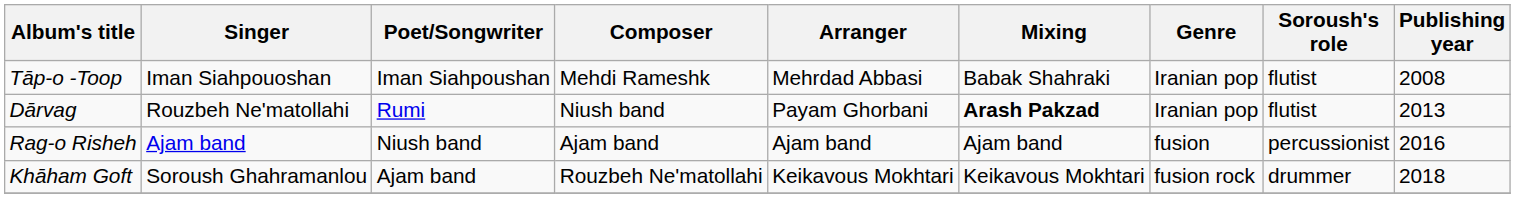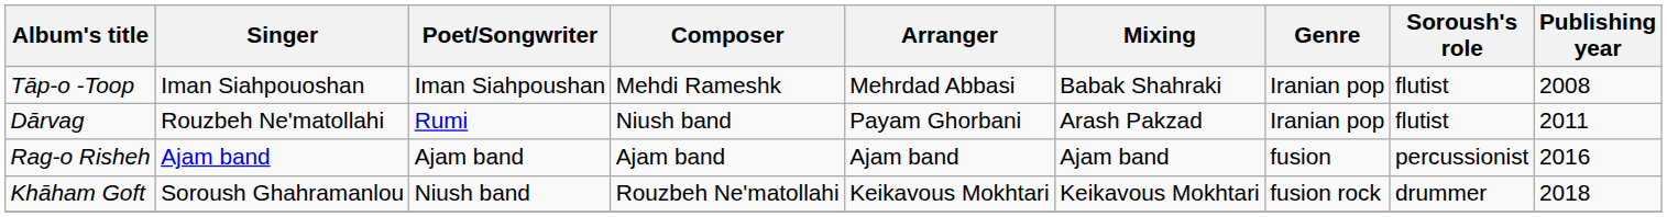 <table class="wikitable">
 <tr>
 <th>Album's title</th>
 <th>Singer</th>
 <th>Poet/Songwriter</th>
 <th>Composer</th>
 <th>Arranger</th>
 <th>Mixing</th>
 <th>Genre</th>
 <th>Soroush's<br>role</th>
 <th>Publishing<br>year</th>
 </tr>
 <tr>
 <td><em>Tāp-o -Toop</em></td>
 <td>Iman Siahpouoshan</td>
 <td>Iman Siahpoushan</td>
 <td>Mehdi Rameshk</td>
 <td>Mehrdad Abbasi</td>
 <td>Babak Shahraki</td>
 <td>Iranian pop</td>
 <td>flutist</td>
 <td>2008</td>
 </tr>
 <tr>
 <td><em>Dārvag</em></td>
 <td>Rouzbeh Ne'matollahi</td>
 <td><a href='#'>Rumi</a></td>
 <td>Niush band</td>
 <td>Payam Ghorbani</td>
-<td><strong>Arash Pakzad</strong></td>
+<td>Arash Pakzad</td>
 <td>Iranian pop</td>
 <td>flutist</td>
-<td>2013</td>
+<td>2011</td>
 </tr>
 <tr>
 <td><em>Rag-o Risheh</em></td>
 <td><a href='#'>Ajam band</a></td>
-<td>Niush band</td>
+<td>Ajam band</td>
 <td>Ajam band</td>
 <td>Ajam band</td>
 <td>Ajam band</td>
 <td>fusion</td>
 <td>percussionist</td>
 <td>2016</td>
 </tr>
 <tr>
 <td><em>Khāham Goft</em></td>
 <td>Soroush Ghahramanlou</td>
-<td>Ajam band</td>
+<td>Niush band</td>
 <td>Rouzbeh Ne'matollahi</td>
 <td>Keikavous Mokhtari</td>
 <td>Keikavous Mokhtari</td>
 <td>fusion rock</td>
 <td>drummer</td>
 <td>2018</td>
 </tr>
 <tr>
 </tr>
 </table>
